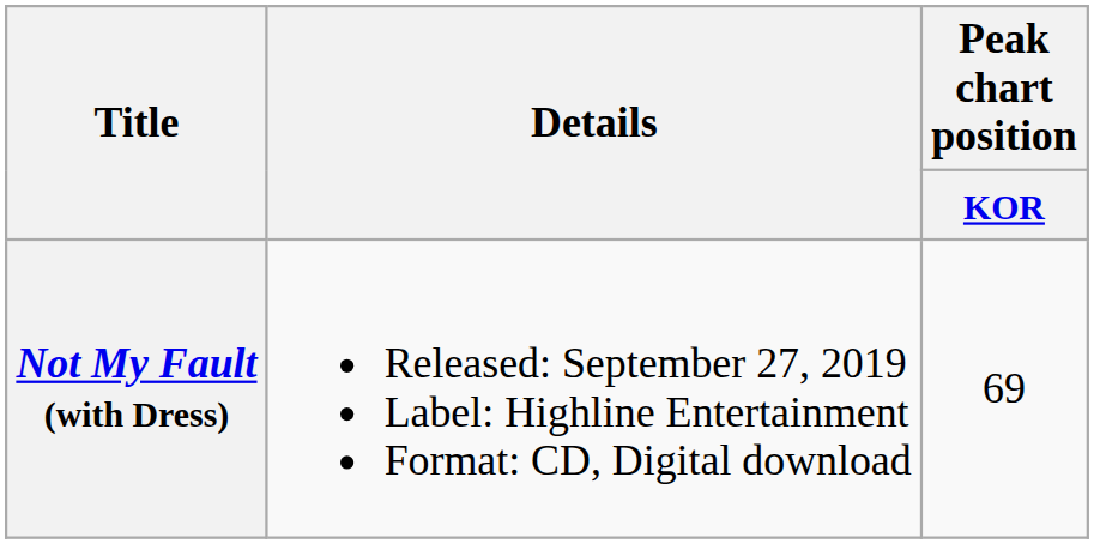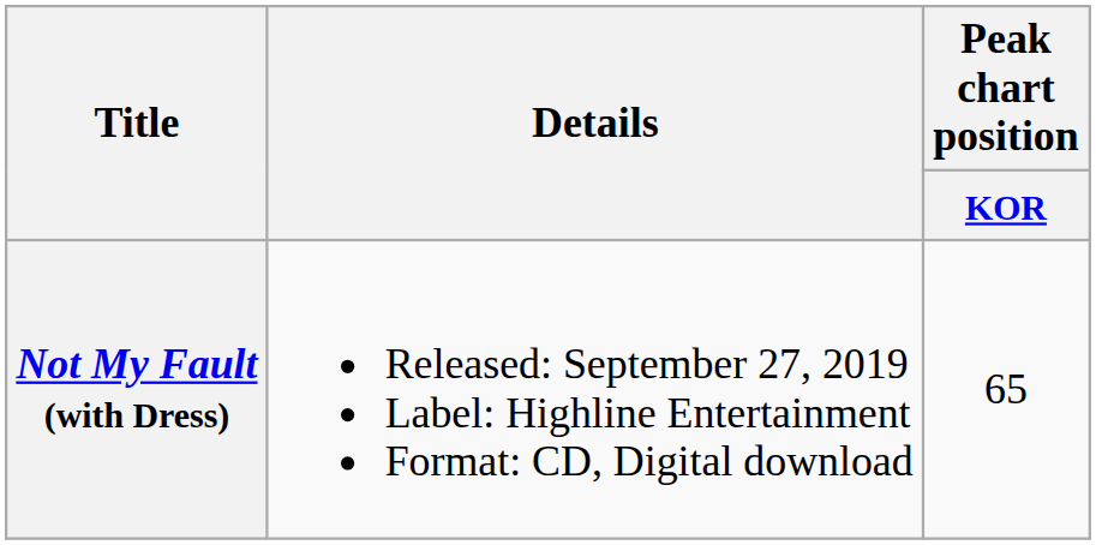 <table class="wikitable plainrowheaders">
 <tr>
 <th rowspan="2">Title</th>
 <th rowspan="2">Details</th>
 <th>Peak<br>chart<br>position</th>
 </tr>
 <tr>
 <th><a href='#'><small>KOR</small></a></th>
 </tr>
 <tr>
 <th scope="row"><em><a href='#'>Not My Fault</a></em><br><small>(with Dress)</small></th>
 <td><br><ul><li>Released: September 27, 2019</li><li>Label: Highline Entertainment</li><li>Format: CD, Digital download</li></ul></td>
-<td align="center">69</td>
+<td align="center">65</td>
 </tr>
 </table>
